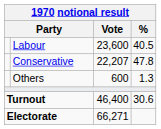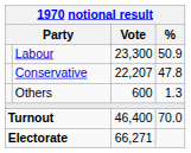 <table class="wikitable">
 <tr>
 <th colspan="4"><a href='#'>1970</a> <a href='#'>notional result</a></th>
 </tr>
 <tr>
 <th bgcolor="#DDDDFF" width="130px" colspan="2">Party</th>
 <th bgcolor="#DDDDFF" width="50px">Vote</th>
 <th bgcolor="#DDDDFF" width="30px">%</th>
 </tr>
 <tr>
 <td></td>
 <td><a href='#'>Labour</a></td>
-<td align=right>23,600</td>
-<td align=right>40.5</td>
+<td align=right>23,300</td>
+<td align=right>50.9</td>
 </tr>
 <tr>
 <td></td>
 <td><a href='#'>Conservative</a></td>
 <td align=right>22,207</td>
 <td align=right>47.8</td>
 </tr>
 <tr>
 <td></td>
 <td>Others</td>
 <td align=right>600</td>
 <td align=right>1.3</td>
 </tr>
 <tr>
 <td colspan="4" bgcolor="#EAECF0"></td>
 </tr>
 <tr>
 <td colspan="2"><strong>Turnout</strong></td>
 <td align=right>46,400</td>
-<td align=right>30.6</td>
+<td align=right>70.0</td>
 </tr>
 <tr>
 <td colspan="2"><strong>Electorate</strong></td>
 <td align=right>66,271</td>
 </tr>
 </table>
